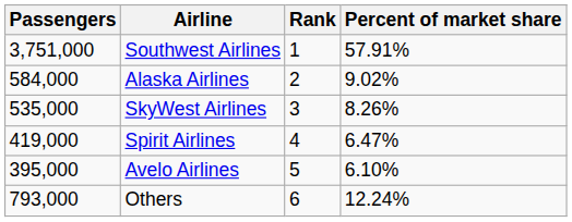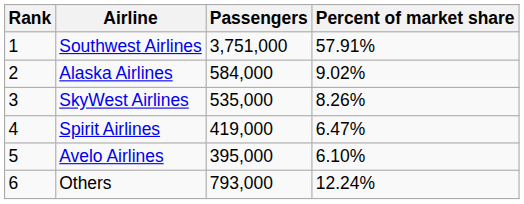 <table class="wikitable" style="font-size: 100%" width= align=>
 <tr>
+<th>Rank</th>
+<th>Airline</th>
 <th>Passengers</th>
-<th>Airline</th>
-<th>Rank</th>
 <th>Percent of market share</th>
 </tr>
 <tr>
+<td>1</td>
+<td><a href='#'>Southwest Airlines</a></td>
 <td>3,751,000</td>
-<td><a href='#'>Southwest Airlines</a></td>
-<td>1</td>
 <td>57.91%</td>
 </tr>
 <tr>
+<td>2</td>
+<td><a href='#'>Alaska Airlines</a></td>
 <td>584,000</td>
-<td><a href='#'>Alaska Airlines</a></td>
-<td>2</td>
 <td>9.02%</td>
 </tr>
 <tr>
+<td>3</td>
+<td><a href='#'>SkyWest Airlines</a></td>
 <td>535,000</td>
-<td><a href='#'>SkyWest Airlines</a></td>
-<td>3</td>
 <td>8.26%</td>
 </tr>
 <tr>
+<td>4</td>
+<td><a href='#'>Spirit Airlines</a></td>
 <td>419,000</td>
-<td><a href='#'>Spirit Airlines</a></td>
-<td>4</td>
 <td>6.47%</td>
 </tr>
 <tr>
+<td>5</td>
+<td><a href='#'>Avelo Airlines</a></td>
 <td>395,000</td>
-<td><a href='#'>Avelo Airlines</a></td>
-<td>5</td>
 <td>6.10%</td>
 </tr>
 <tr>
+<td>6</td>
+<td>Others</td>
 <td>793,000</td>
-<td>Others</td>
-<td>6</td>
 <td>12.24%</td>
 </tr>
 </table>
